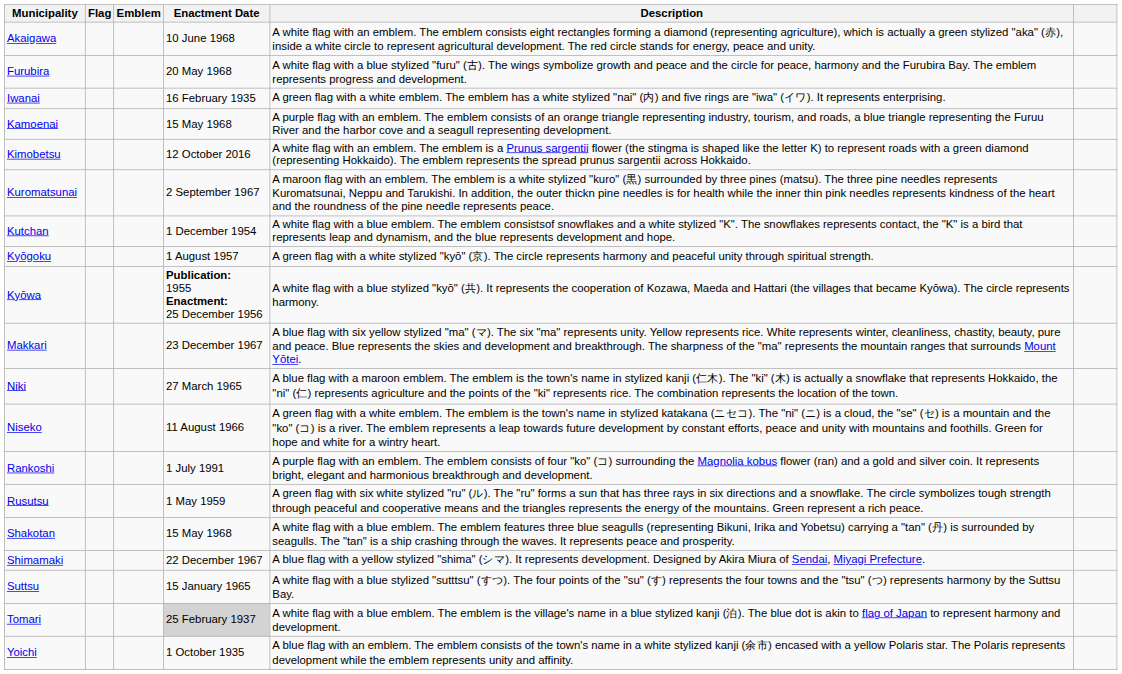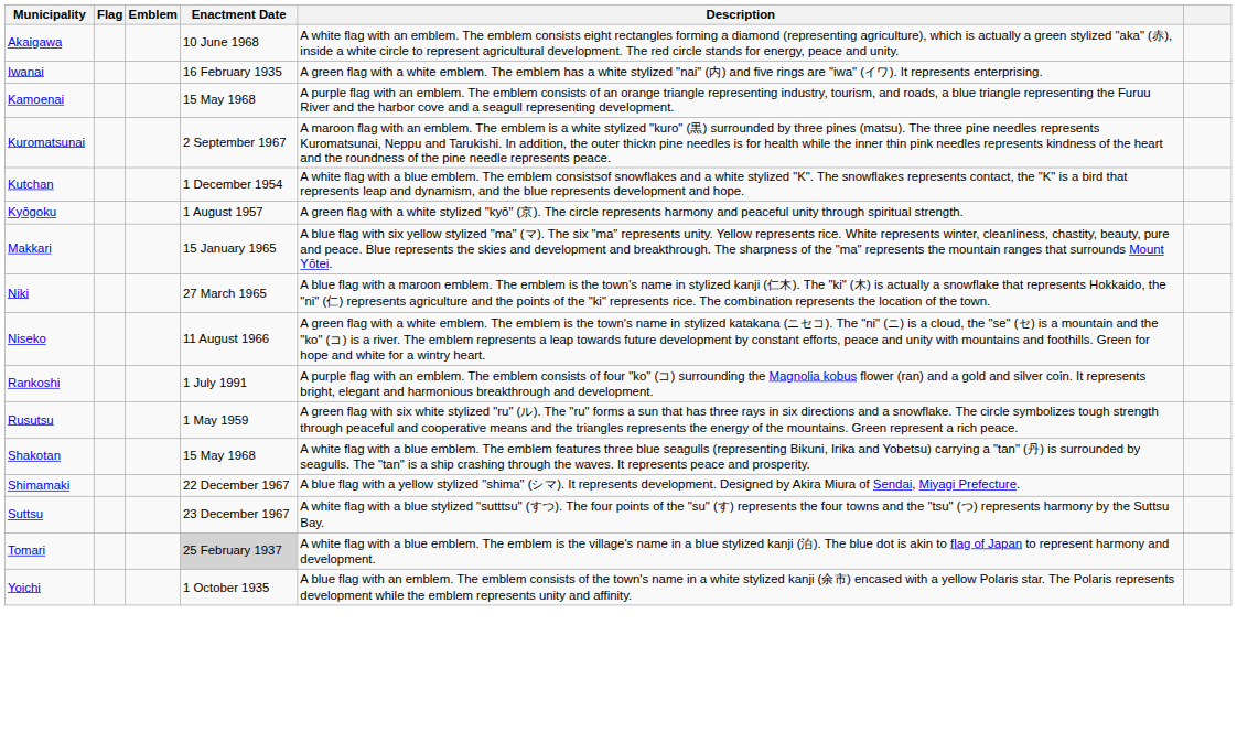 <table class="wikitable">
 <tr>
 <th style="width:12ch;">Municipality</th>
 <th>Flag</th>
 <th>Emblem</th>
 <th style="width:16ch;">Enactment Date</th>
 <th>Description</th>
 <th style="width:6ch;"></th>
 </tr>
 <tr>
 <td><a href='#'>Akaigawa</a></td>
 <td></td>
 <td></td>
 <td>10 June 1968</td>
 <td>A white flag with an emblem. The emblem consists eight rectangles forming a diamond (representing agriculture), which is actually a green stylized "aka" (赤), inside a white circle to represent agricultural development. The red circle stands for energy, peace and unity.</td>
 <td></td>
 </tr>
 <tr>
-<td><a href='#'>Furubira</a></td>
-<td></td>
-<td></td>
-<td>20 May 1968</td>
-<td>A white flag with a blue stylized "furu" (古). The wings symbolize growth and peace and the circle for peace, harmony and the Furubira Bay. The emblem represents progress and development.</td>
-<td></td>
-</tr>
-<tr>
 <td><a href='#'>Iwanai</a></td>
 <td></td>
 <td></td>
 <td>16 February 1935</td>
 <td>A green flag with a white emblem. The emblem has a white stylized "nai" (内) and five rings are "iwa" (イワ). It represents enterprising.</td>
 <td></td>
 </tr>
 <tr>
 <td><a href='#'>Kamoenai</a></td>
 <td></td>
 <td></td>
 <td>15 May 1968</td>
 <td>A purple flag with an emblem. The emblem consists of an orange triangle representing industry, tourism, and roads, a blue triangle representing the Furuu River and the harbor cove and a seagull representing development.</td>
-<td></td>
-</tr>
-<tr>
-<td><a href='#'>Kimobetsu</a></td>
-<td></td>
-<td></td>
-<td>12 October 2016</td>
-<td>A white flag with an emblem. The emblem is a <a href='#'>Prunus sargentii</a> flower (the stingma is shaped like the letter K) to represent roads with a green diamond (representing Hokkaido). The emblem represents the spread prunus sargentii across Hokkaido.</td>
 <td></td>
 </tr>
 <tr>
 <td><a href='#'>Kuromatsunai</a></td>
 <td></td>
 <td></td>
 <td>2 September 1967</td>
 <td>A maroon flag with an emblem. The emblem is a white stylized "kuro" (黒) surrounded by three pines (matsu). The three pine needles represents Kuromatsunai, Neppu and Tarukishi. In addition, the outer thickn pine needles is for health while the inner thin pink needles represents kindness of the heart and the roundness of the pine needle represents peace.</td>
 <td></td>
 </tr>
 <tr>
 <td><a href='#'>Kutchan</a></td>
 <td></td>
 <td></td>
 <td>1 December 1954</td>
 <td>A white flag with a blue emblem. The emblem consistsof snowflakes and a white stylized "K". The snowflakes represents contact, the "K" is a bird that represents leap and dynamism, and the blue represents development and hope.</td>
 <td></td>
 </tr>
 <tr>
 <td><a href='#'>Kyōgoku</a></td>
 <td></td>
 <td></td>
 <td>1 August 1957</td>
 <td>A green flag with a white stylized "kyō" (京). The circle represents harmony and peaceful unity through spiritual strength.</td>
 <td></td>
 </tr>
 <tr>
-<td><a href='#'>Kyōwa</a></td>
-<td></td>
-<td></td>
-<td><strong>Publication:</strong><br>1955<br><strong>Enactment:</strong><br>25 December 1956</td>
-<td>A white flag with a blue stylized "kyō" (共). It represents the cooperation of Kozawa, Maeda and Hattari (the villages that became Kyōwa). The circle represents harmony.</td>
-<td></td>
-</tr>
-<tr>
 <td><a href='#'>Makkari</a></td>
 <td></td>
 <td></td>
-<td>23 December 1967</td>
+<td>15 January 1965</td>
 <td>A blue flag with six yellow stylized "ma" (マ). The six "ma" represents unity. Yellow represents rice. White represents winter, cleanliness, chastity, beauty, pure and peace. Blue represents the skies and development and breakthrough. The sharpness of the "ma" represents the mountain ranges that surrounds <a href='#'>Mount Yōtei</a>.</td>
 <td></td>
 </tr>
 <tr>
 <td><a href='#'>Niki</a></td>
 <td></td>
 <td></td>
 <td>27 March 1965</td>
 <td>A blue flag with a maroon emblem. The emblem is the town's name in stylized kanji (仁木). The "ki" (木) is actually a snowflake that represents Hokkaido, the "ni" (仁) represents agriculture and the points of the "ki" represents rice. The combination represents the location of the town.</td>
 <td></td>
 </tr>
 <tr>
 <td><a href='#'>Niseko</a></td>
 <td></td>
 <td></td>
 <td>11 August 1966</td>
 <td>A green flag with a white emblem. The emblem is the town's name in stylized katakana (ニセコ). The "ni" (ニ) is a cloud, the "se" (セ) is a mountain and the "ko" (コ) is a river. The emblem represents a leap towards future development by constant efforts, peace and unity with mountains and foothills. Green for hope and white for a wintry heart.</td>
 <td></td>
 </tr>
 <tr>
 <td><a href='#'>Rankoshi</a></td>
 <td></td>
 <td></td>
 <td>1 July 1991</td>
 <td>A purple flag with an emblem. The emblem consists of four "ko" (コ) surrounding the <a href='#'>Magnolia kobus</a> flower (ran) and a gold and silver coin. It represents bright, elegant and harmonious breakthrough and development.</td>
 <td></td>
 </tr>
 <tr>
 <td><a href='#'>Rusutsu</a></td>
 <td></td>
 <td></td>
 <td>1 May 1959</td>
 <td>A green flag with six white stylized "ru" (ル). The "ru" forms a sun that has three rays in six directions and a snowflake. The circle symbolizes tough strength through peaceful and cooperative means and the triangles represents the energy of the mountains. Green represent a rich peace.</td>
 <td></td>
 </tr>
 <tr>
 <td><a href='#'>Shakotan</a></td>
 <td></td>
 <td></td>
 <td>15 May 1968</td>
 <td>A white flag with a blue emblem. The emblem features three blue seagulls (representing Bikuni, Irika and Yobetsu) carrying a "tan" (丹) is surrounded by seagulls. The "tan" is a ship crashing through the waves. It represents peace and prosperity.</td>
 <td></td>
 </tr>
 <tr>
 <td><a href='#'>Shimamaki</a></td>
 <td></td>
 <td></td>
 <td>22 December 1967</td>
 <td>A blue flag with a yellow stylized "shima" (シマ). It represents development. Designed by Akira Miura of <a href='#'>Sendai</a>, <a href='#'>Miyagi Prefecture</a>.</td>
 <td></td>
 </tr>
 <tr>
 <td><a href='#'>Suttsu</a></td>
 <td></td>
 <td></td>
-<td>15 January 1965</td>
+<td>23 December 1967</td>
 <td>A white flag with a blue stylized "sutttsu" (すつ). The four points of the "su" (す) represents the four towns and the "tsu" (つ) represents harmony by the Suttsu Bay.</td>
 <td></td>
 </tr>
 <tr>
 <td><a href='#'>Tomari</a></td>
 <td></td>
 <td></td>
 <td style="background: lightgrey;">25 February 1937</td>
 <td>A white flag with a blue emblem. The emblem is the village's name in a blue stylized kanji (泊). The blue dot is akin to <a href='#'>flag of Japan</a> to represent harmony and development.</td>
 <td></td>
 </tr>
 <tr>
 <td><a href='#'>Yoichi</a></td>
 <td></td>
 <td></td>
 <td>1 October 1935</td>
 <td>A blue flag with an emblem. The emblem consists of the town's name in a white stylized kanji (余市) encased with a yellow Polaris star. The Polaris represents development while the emblem represents unity and affinity.</td>
 <td></td>
 </tr>
 </table>
